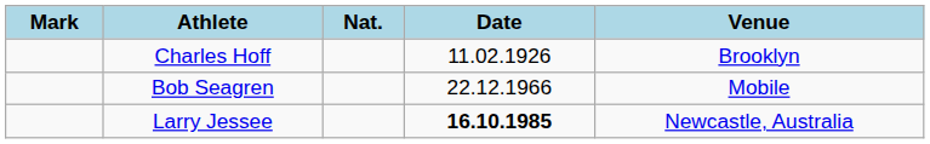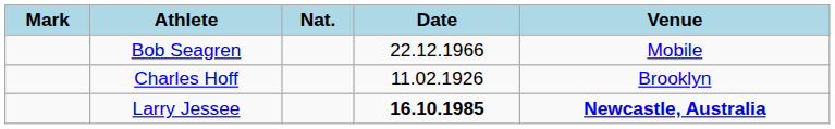 <table class="wikitable" style="text-align:center; font-size:90%; width:50%;">
 <tr>
 <th style="background:lightblue;">Mark</th>
 <th style="background:lightblue;">Athlete</th>
 <th style="background:lightblue;">Nat.</th>
 <th style="background:lightblue;">Date</th>
 <th style="background:lightblue;">Venue</th>
 </tr>
 <tr>
 <td></td>
+<td><a href='#'>Bob Seagren</a></td>
+<td></td>
+<td>22.12.1966</td>
+<td><a href='#'>Mobile</a></td>
+</tr>
+<tr>
+<td></td>
 <td><a href='#'>Charles Hoff</a></td>
 <td></td>
 <td>11.02.1926</td>
 <td><a href='#'>Brooklyn</a></td>
 </tr>
 <tr>
 <td></td>
-<td><a href='#'>Bob Seagren</a></td>
-<td></td>
-<td>22.12.1966</td>
-<td><a href='#'>Mobile</a></td>
-</tr>
-<tr>
-<td></td>
 <td><a href='#'>Larry Jessee</a></td>
 <td></td>
 <td><strong>16.10.1985</strong></td>
-<td><a href='#'>Newcastle, Australia</a></td>
+<td><strong><a href='#'>Newcastle, Australia</a></strong></td>
 </tr>
 </table>
